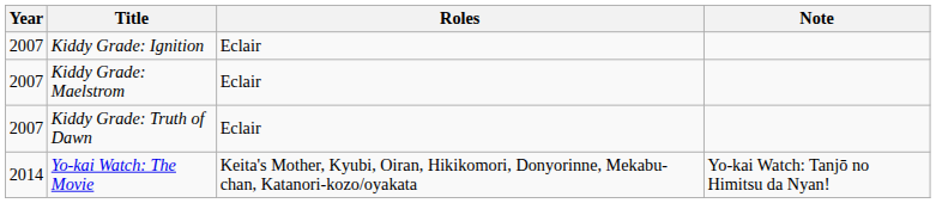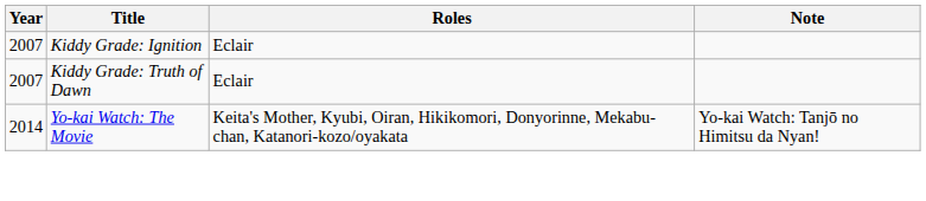 <table class="wikitable sortable">
 <tr>
 <th>Year</th>
 <th>Title</th>
 <th>Roles</th>
 <th>Note</th>
 </tr>
 <tr>
 <td>2007</td>
 <td><em>Kiddy Grade: Ignition</em></td>
-<td>Eclair</td>
-<td></td>
-</tr>
-<tr>
-<td>2007</td>
-<td><em>Kiddy Grade: Maelstrom</em></td>
 <td>Eclair</td>
 <td></td>
 </tr>
 <tr>
 <td>2007</td>
 <td><em>Kiddy Grade: Truth of Dawn</em></td>
 <td>Eclair</td>
 <td></td>
 </tr>
 <tr>
 <td>2014</td>
 <td><em><a href='#'>Yo-kai Watch: The Movie</a></em></td>
 <td>Keita's Mother, Kyubi, Oiran, Hikikomori, Donyorinne, Mekabu-chan, Katanori-kozo/oyakata</td>
 <td>Yo-kai Watch: Tanjō no Himitsu da Nyan!</td>
 </tr>
 </table>
